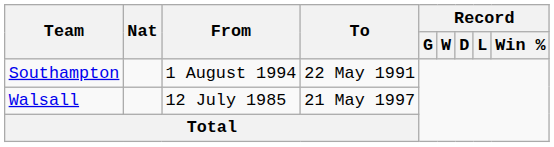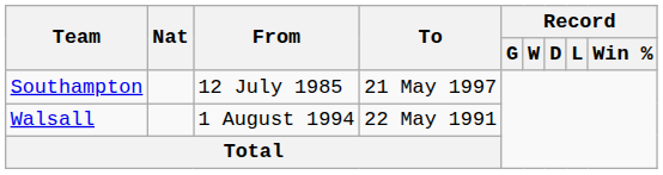 <table class="wikitable" style="text-align: center">
 <tr>
 <th rowspan="2">Team</th>
 <th rowspan="2">Nat</th>
 <th rowspan="2">From</th>
 <th rowspan="2">To</th>
 <th colspan="5">Record</th>
 </tr>
 <tr>
 <th>G</th>
 <th>W</th>
 <th>D</th>
 <th>L</th>
 <th>Win %</th>
 </tr>
 <tr>
 <td align=left><a href='#'>Southampton</a></td>
 <td></td>
-<td align=left>1 August 1994</td>
-<td align=left>22 May 1991<br></td>
+<td align=left>12 July 1985</td>
+<td align=left>21 May 1997<br></td>
 </tr>
 <tr>
 <td align=left><a href='#'>Walsall</a></td>
 <td></td>
-<td align=left>12 July 1985</td>
-<td align=left>21 May 1997<br></td>
+<td align=left>1 August 1994</td>
+<td align=left>22 May 1991<br></td>
 </tr>
 <tr>
 <th colspan="4">Total<br></th>
 </tr>
 </table>
